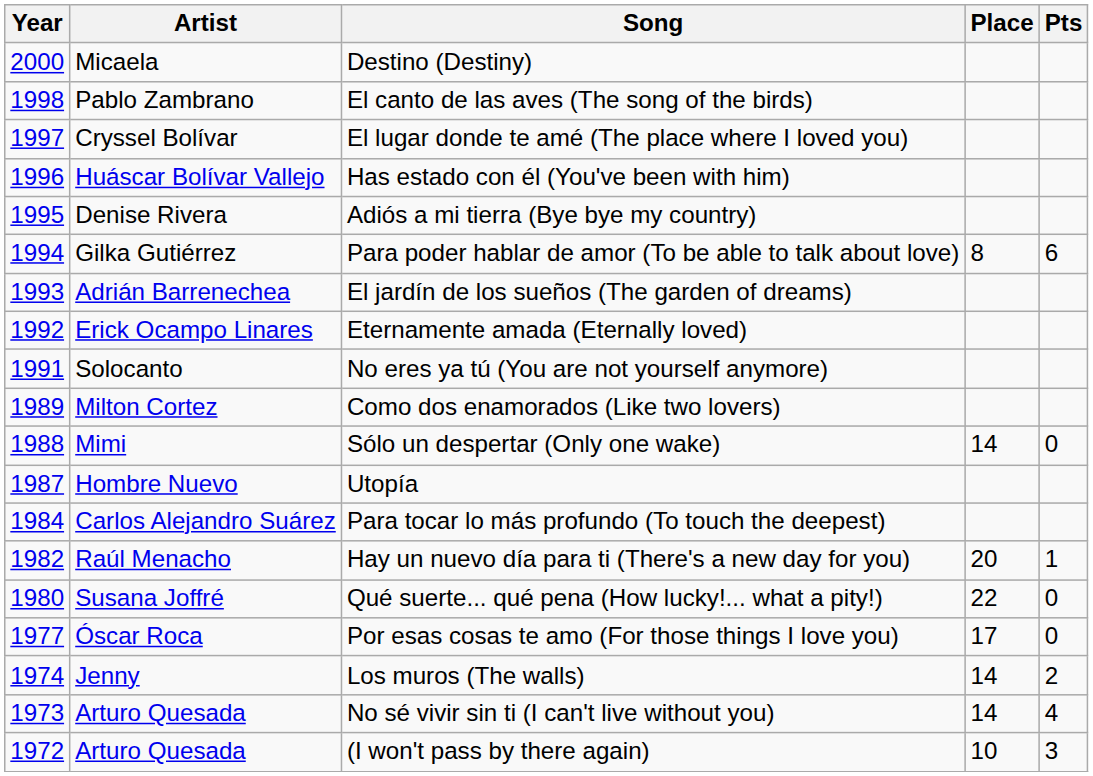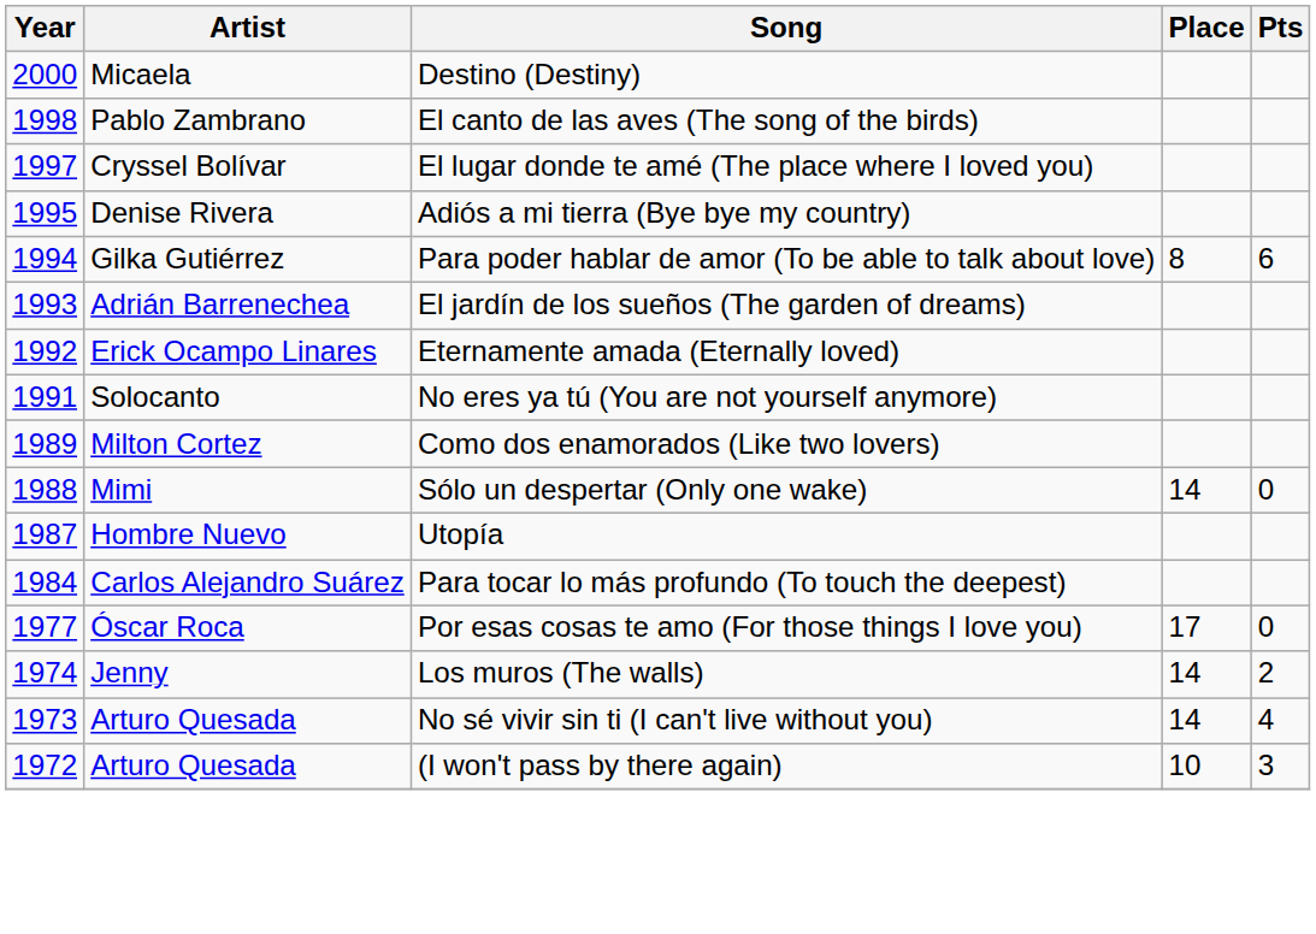 <table class="sortable wikitable">
 <tr>
 <th>Year</th>
 <th>Artist</th>
 <th>Song</th>
 <th>Place</th>
 <th>Pts</th>
 </tr>
 <tr>
 <td><a href='#'>2000</a></td>
 <td>Micaela</td>
 <td>Destino (Destiny)</td>
 <td></td>
 <td></td>
 </tr>
 <tr>
 <td><a href='#'>1998</a></td>
 <td>Pablo Zambrano</td>
 <td>El canto de las aves (The song of the birds)</td>
 <td></td>
 <td></td>
 </tr>
 <tr>
 <td><a href='#'>1997</a></td>
 <td>Cryssel Bolívar</td>
 <td>El lugar donde te amé (The place where I loved you)</td>
-<td></td>
-<td></td>
-</tr>
-<tr>
-<td><a href='#'>1996</a></td>
-<td><a href='#'>Huáscar Bolívar Vallejo</a></td>
-<td>Has estado con él (You've been with him)</td>
 <td></td>
 <td></td>
 </tr>
 <tr>
 <td><a href='#'>1995</a></td>
 <td>Denise Rivera</td>
 <td>Adiós a mi tierra (Bye bye my country)</td>
 <td></td>
 <td></td>
 </tr>
 <tr>
 <td><a href='#'>1994</a></td>
 <td>Gilka Gutiérrez</td>
 <td>Para poder hablar de amor (To be able to talk about love)</td>
 <td>8</td>
 <td>6</td>
 </tr>
 <tr>
 <td><a href='#'>1993</a></td>
 <td><a href='#'>Adrián Barrenechea</a></td>
 <td>El jardín de los sueños (The garden of dreams)</td>
 <td></td>
 <td></td>
 </tr>
 <tr>
 <td><a href='#'>1992</a></td>
 <td><a href='#'>Erick Ocampo Linares</a></td>
 <td>Eternamente amada (Eternally loved)</td>
 <td></td>
 <td></td>
 </tr>
 <tr>
 <td><a href='#'>1991</a></td>
 <td>Solocanto</td>
 <td>No eres ya tú (You are not yourself anymore)</td>
 <td></td>
 <td></td>
 </tr>
 <tr>
 <td><a href='#'>1989</a></td>
 <td><a href='#'>Milton Cortez</a></td>
 <td>Como dos enamorados (Like two lovers)</td>
 <td></td>
 <td></td>
 </tr>
 <tr>
 <td><a href='#'>1988</a></td>
 <td><a href='#'>Mimi</a></td>
 <td>Sólo un despertar (Only one wake)</td>
 <td>14</td>
 <td>0</td>
 </tr>
 <tr>
 <td><a href='#'>1987</a></td>
 <td><a href='#'>Hombre Nuevo</a></td>
 <td>Utopía</td>
 <td></td>
 <td></td>
 </tr>
 <tr>
 <td><a href='#'>1984</a></td>
 <td><a href='#'>Carlos Alejandro Suárez</a></td>
 <td>Para tocar lo más profundo (To touch the deepest)</td>
 <td></td>
 <td></td>
 </tr>
 <tr>
-<td><a href='#'>1982</a></td>
-<td><a href='#'>Raúl Menacho</a></td>
-<td>Hay un nuevo día para ti (There's a new day for you)</td>
-<td>20</td>
-<td>1</td>
-</tr>
-<tr>
-<td><a href='#'>1980</a></td>
-<td><a href='#'>Susana Joffré</a></td>
-<td>Qué suerte... qué pena (How lucky!... what a pity!)</td>
-<td>22</td>
-<td>0</td>
-</tr>
-<tr>
 <td><a href='#'>1977</a></td>
 <td><a href='#'>Óscar Roca</a></td>
 <td>Por esas cosas te amo (For those things I love you)</td>
 <td>17</td>
 <td>0</td>
 </tr>
 <tr>
 <td><a href='#'>1974</a></td>
 <td><a href='#'>Jenny</a></td>
 <td>Los muros (The walls)</td>
 <td>14</td>
 <td>2</td>
 </tr>
 <tr>
 <td><a href='#'>1973</a></td>
 <td><a href='#'>Arturo Quesada</a></td>
 <td>No sé vivir sin ti (I can't live without you)</td>
 <td>14</td>
 <td>4</td>
 </tr>
 <tr>
 <td><a href='#'>1972</a></td>
 <td><a href='#'>Arturo Quesada</a></td>
 <td> (I won't pass by there again)</td>
 <td>10</td>
 <td>3</td>
 </tr>
 <tr>
 </tr>
 </table>
